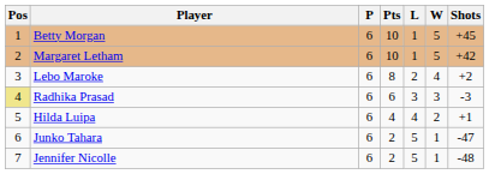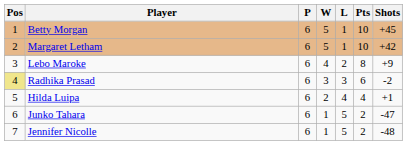 <table class="wikitable" style="font-size: 100%">
 <tr>
 <th width=20>Pos</th>
 <th width=400>Player</th>
 <th width=20>P</th>
+<th width=20>W</th>
+<th width=20>L</th>
 <th width=20>Pts</th>
-<th width=20>L</th>
-<th width=20>W</th>
 <th width=30>Shots</th>
 </tr>
 <tr align=center style="background: #E6B88A;">
 <td>1</td>
 <td align="left"> <a href='#'>Betty Morgan</a></td>
 <td>6</td>
+<td>5</td>
+<td>1</td>
 <td>10</td>
-<td>1</td>
-<td>5</td>
 <td>+45</td>
 </tr>
 <tr align=center style="background: #E6B88A;">
 <td>2</td>
 <td align="left"> <a href='#'>Margaret Letham</a></td>
 <td>6</td>
+<td>5</td>
+<td>1</td>
 <td>10</td>
-<td>1</td>
-<td>5</td>
 <td>+42</td>
 </tr>
 <tr align=center>
 <td>3</td>
 <td align="left"> <a href='#'>Lebo Maroke</a></td>
 <td>6</td>
+<td>4</td>
+<td>2</td>
 <td>8</td>
-<td>2</td>
-<td>4</td>
-<td>+2</td>
+<td>+9</td>
 </tr>
 <tr align=center>
 <td style="background: khaki;">4</td>
 <td align="left"> <a href='#'>Radhika Prasad</a></td>
 <td>6</td>
-<td>6</td>
 <td>3</td>
 <td>3</td>
-<td>-3</td>
+<td>6</td>
+<td>-2</td>
 </tr>
 <tr align=center>
 <td>5</td>
 <td align="left"> <a href='#'>Hilda Luipa</a></td>
 <td>6</td>
+<td>2</td>
 <td>4</td>
 <td>4</td>
-<td>2</td>
 <td>+1</td>
 </tr>
 <tr align=center>
 <td>6</td>
 <td align="left"> <a href='#'>Junko Tahara</a></td>
 <td>6</td>
+<td>1</td>
+<td>5</td>
 <td>2</td>
-<td>5</td>
-<td>1</td>
 <td>-47</td>
 </tr>
 <tr align=center>
 <td>7</td>
 <td align="left"> <a href='#'>Jennifer Nicolle</a></td>
 <td>6</td>
+<td>1</td>
+<td>5</td>
 <td>2</td>
-<td>5</td>
-<td>1</td>
 <td>-48</td>
 </tr>
 </table>
